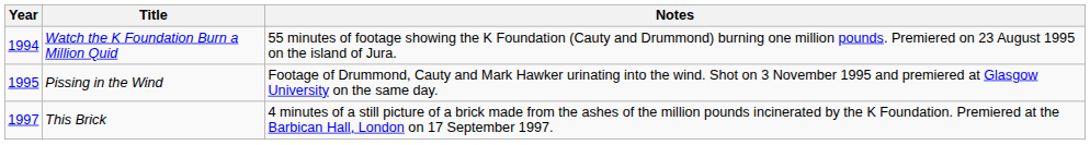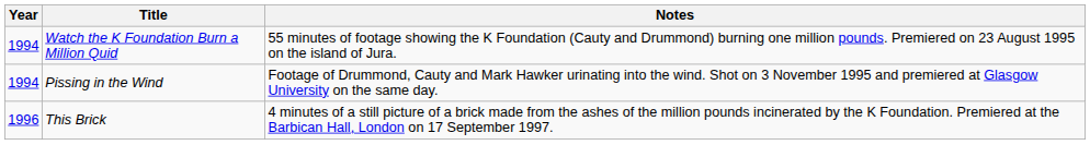 <table class="wikitable">
 <tr>
 <th>Year</th>
 <th>Title</th>
 <th>Notes</th>
 </tr>
 <tr>
 <td><a href='#'>1994</a></td>
 <td><em><a href='#'>Watch the K Foundation Burn a Million Quid</a></em></td>
 <td>55 minutes of footage showing the K Foundation (Cauty and Drummond) burning one million <a href='#'>pounds</a>. Premiered on 23 August 1995 on the island of Jura.</td>
 </tr>
 <tr>
-<td><a href='#'>1995</a></td>
+<td><a href='#'>1994</a></td>
 <td><em>Pissing in the Wind</em></td>
 <td>Footage of Drummond, Cauty and Mark Hawker urinating into the wind. Shot on 3 November 1995 and premiered at <a href='#'>Glasgow University</a> on the same day.</td>
 </tr>
 <tr>
-<td><a href='#'>1997</a></td>
+<td><a href='#'>1996</a></td>
 <td><em>This Brick</em></td>
 <td>4 minutes of a still picture of a brick made from the ashes of the million pounds incinerated by the K Foundation. Premiered at the <a href='#'>Barbican Hall, London</a> on 17 September 1997.</td>
 </tr>
 </table>
